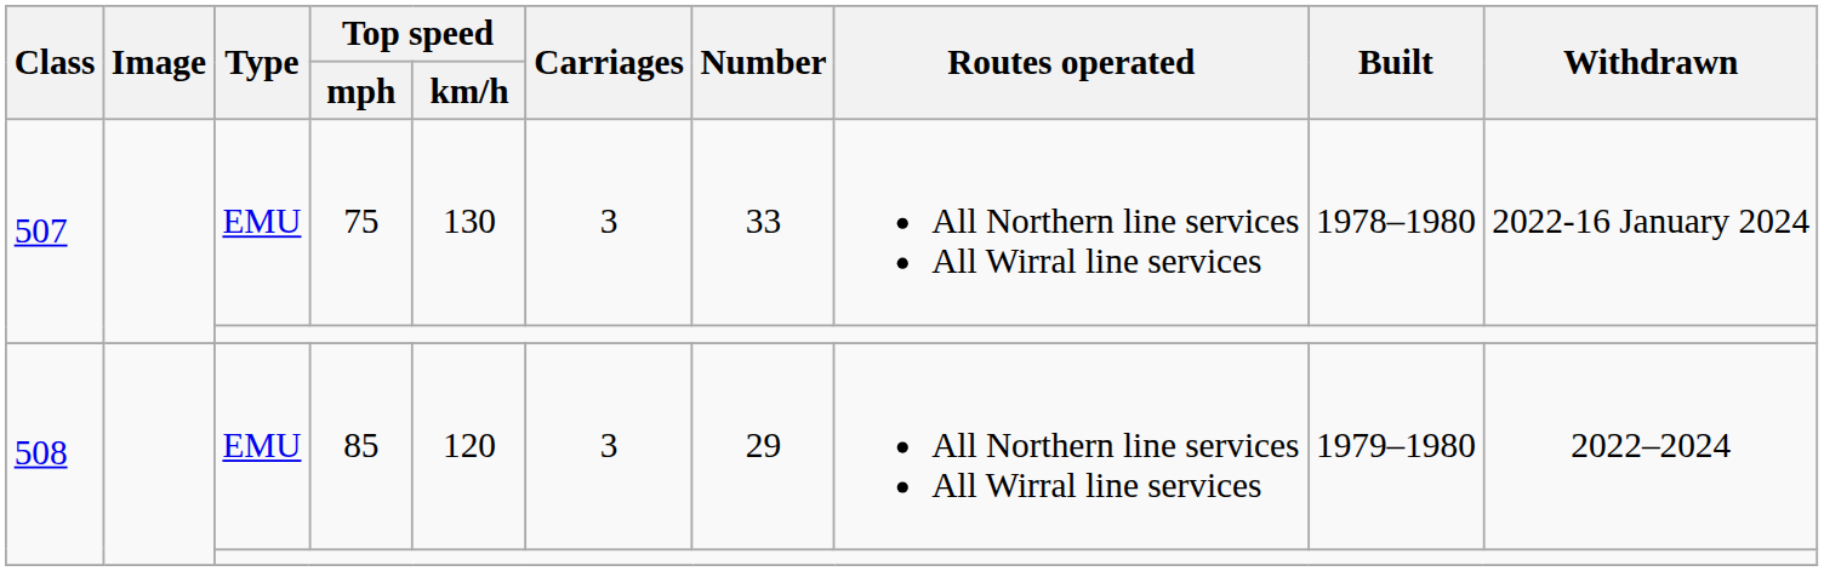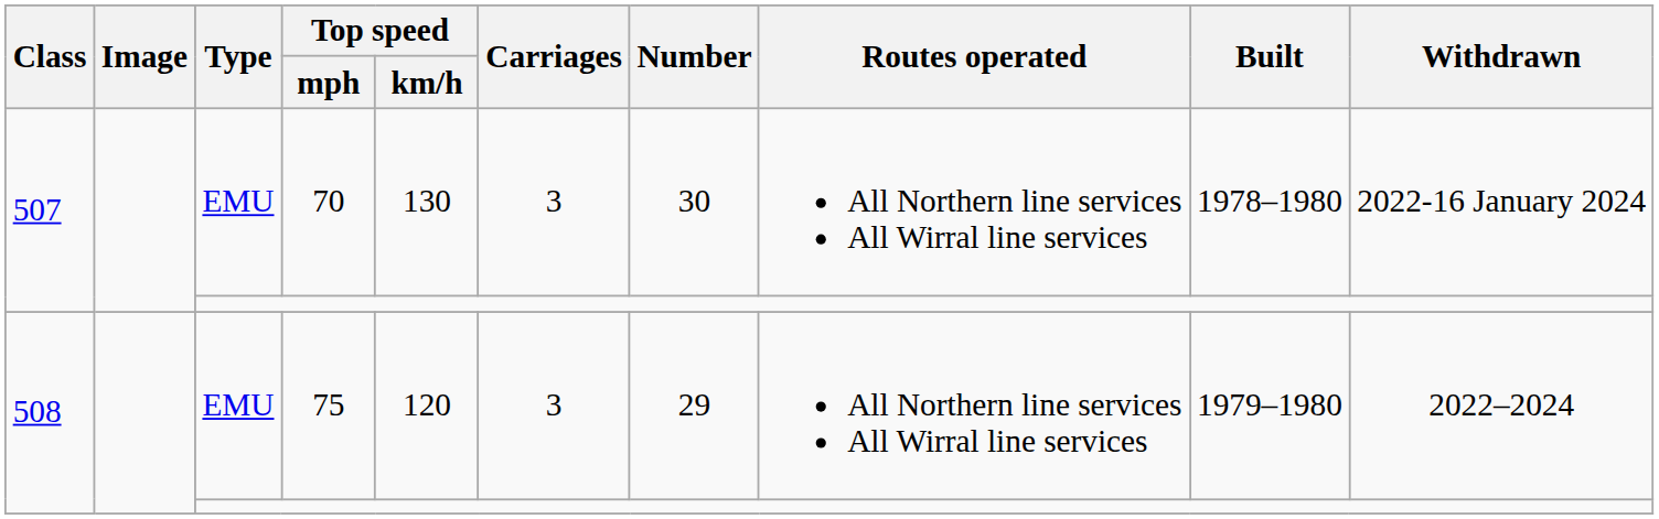 <table class="wikitable">
 <tr style="background:#f9f9f9;">
 <th rowspan="2">Class</th>
 <th rowspan="2">Image</th>
 <th rowspan="2">Type</th>
 <th colspan="2">Top speed</th>
 <th rowspan="2">Carriages</th>
 <th rowspan="2">Number</th>
 <th rowspan="2">Routes operated</th>
 <th rowspan="2">Built</th>
 <th rowspan="2">Withdrawn</th>
 </tr>
 <tr style="background:#f9f9f9;">
 <th> mph </th>
 <th> km/h </th>
 </tr>
 <tr>
 <td rowspan="2"><a href='#'>507</a></td>
 <td rowspan="2" align="center"></td>
 <td align="center"><a href='#'>EMU</a></td>
-<td align="center">75</td>
+<td align="center">70</td>
 <td align="center">130</td>
 <td align="center">3</td>
-<td align="center">33</td>
+<td align="center">30</td>
 <td><br><ul><li>All Northern line services</li><li>All Wirral line services</li></ul></td>
 <td align="center">1978–1980</td>
 <td align="center">2022-16 January 2024</td>
 </tr>
 <tr>
 <td colspan="8" align="center"></td>
 </tr>
 <tr>
 <td rowspan="2"><a href='#'>508</a></td>
 <td rowspan="2" align="center"></td>
 <td align="center"><a href='#'>EMU</a></td>
-<td align="center">85</td>
+<td align="center">75</td>
 <td align="center">120</td>
 <td align="center">3</td>
 <td align="center">29</td>
 <td><br><ul><li>All Northern line services</li><li>All Wirral line services</li></ul></td>
 <td align="center">1979–1980</td>
 <td align="center">2022–2024</td>
 </tr>
 <tr>
 <td colspan="8" align="center"></td>
 </tr>
 </table>
